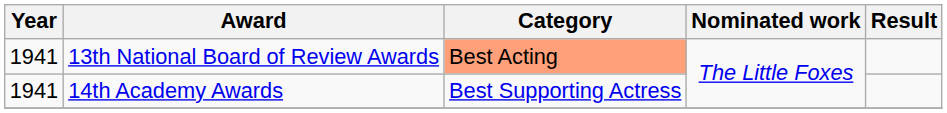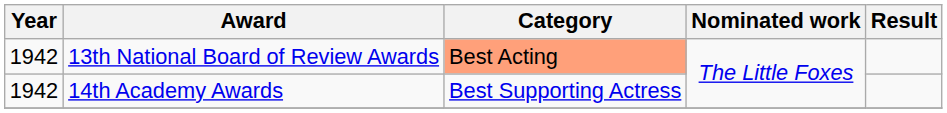 <table class="wikitable sortable">
 <tr>
 <th>Year</th>
 <th>Award</th>
 <th>Category</th>
 <th>Nominated work</th>
 <th>Result</th>
 </tr>
 <tr>
-<td>1941</td>
+<td>1942</td>
 <td><a href='#'>13th National Board of Review Awards</a></td>
 <td style="background: lightsalmon;">Best Acting</td>
 <td rowspan="2" style="text-align:center;"><em><a href='#'>The Little Foxes</a></em></td>
 <td></td>
 </tr>
 <tr>
-<td>1941</td>
+<td>1942</td>
 <td><a href='#'>14th Academy Awards</a></td>
 <td><a href='#'>Best Supporting Actress</a></td>
 <td></td>
 </tr>
 <tr>
 </tr>
 </table>
